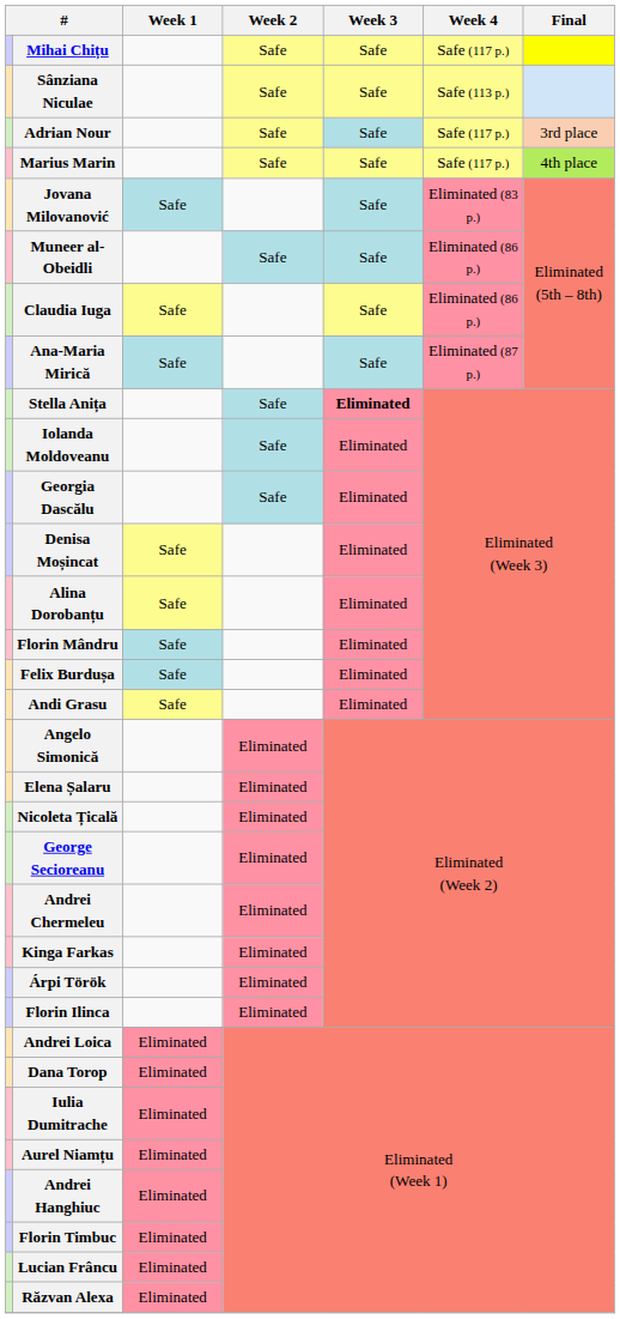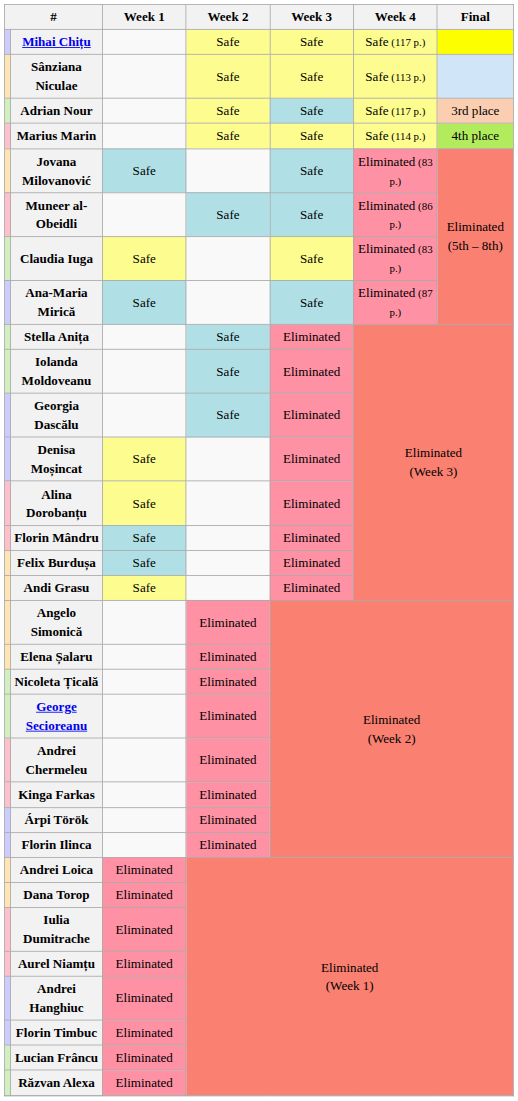 <table class="wikitable" style="font-size:95%;text-align:center;line-height:1.45;width:95%">
 <tr>
 <th colspan="2"  style="width:19%;">#</th>
 <th style="width:16.5%;">Week 1</th>
 <th style="width:16.5%;">Week 2</th>
 <th style="width:16.5%;">Week 3</th>
 <th style="width:16.5%;">Week 4</th>
 <th style="width:16.5%;">Final</th>
 </tr>
 <tr>
 <td bgcolor="#ccf"></td>
 <th><a href='#'>Mihai Chițu</a></th>
 <td></td>
 <td bgcolor="#fdfc8f">Safe</td>
 <td bgcolor="#fdfc8f">Safe</td>
 <td bgcolor="#fdfc8f">Safe<small> (117 p.)</small></td>
 <td bgcolor="#fdff00"></td>
 </tr>
 <tr>
 <td bgcolor="#ffe5b4"></td>
 <th>Sânziana Niculae</th>
 <td></td>
 <td bgcolor="#fdfc8f">Safe</td>
 <td bgcolor="#fdfc8f">Safe</td>
 <td bgcolor="#fdfc8f">Safe<small> (113 p.)</small></td>
 <td bgcolor="#d1e5f8"></td>
 </tr>
 <tr>
 <td bgcolor="#d0f0c0"></td>
 <th>Adrian Nour</th>
 <td></td>
 <td bgcolor="#fdfc8f">Safe</td>
 <td bgcolor="#b0e0e6">Safe</td>
 <td bgcolor="#fdfc8f">Safe<small> (117 p.)</small></td>
 <td bgcolor="#fbceb1">3rd place</td>
 </tr>
 <tr>
 <td bgcolor="#FFC0CB"></td>
 <th>Marius Marin</th>
 <td></td>
 <td bgcolor="#fdfc8f">Safe</td>
 <td bgcolor="#fdfc8f">Safe</td>
-<td bgcolor="#fdfc8f">Safe<small> (117 p.)</small></td>
+<td bgcolor="#fdfc8f">Safe<small> (114 p.)</small></td>
 <td bgcolor="#b2ec5d">4th place</td>
 </tr>
 <tr>
 <td bgcolor="#ffe5b4"></td>
 <th>Jovana Milovanović</th>
 <td bgcolor="#b0e0e6">Safe</td>
 <td></td>
 <td bgcolor="#b0e0e6">Safe</td>
 <td bgcolor="#ff91a4">Eliminated<small> (83 p.)</small></td>
 <td bgcolor="#fa8072" rowspan="4">Eliminated<br>(5th – 8th)</td>
 </tr>
 <tr>
 <td bgcolor="#FFC0CB"></td>
 <th>Muneer al-Obeidli</th>
 <td></td>
 <td bgcolor="#b0e0e6">Safe</td>
 <td bgcolor="#b0e0e6">Safe</td>
 <td bgcolor="#ff91a4">Eliminated<small> (86 p.)</small></td>
 </tr>
 <tr>
 <td bgcolor="#d0f0c0"></td>
 <th>Claudia Iuga</th>
 <td bgcolor="#fdfc8f">Safe</td>
 <td></td>
 <td bgcolor="#fdfc8f">Safe</td>
-<td bgcolor="#ff91a4">Eliminated<small> (86 p.)</small></td>
+<td bgcolor="#ff91a4">Eliminated<small> (83 p.)</small></td>
 </tr>
 <tr>
 <td bgcolor="#ccf"></td>
 <th>Ana-Maria Mirică</th>
 <td bgcolor="#b0e0e6">Safe</td>
 <td></td>
 <td bgcolor="#b0e0e6">Safe</td>
 <td bgcolor="#ff91a4">Eliminated<small> (87 p.)</small></td>
 </tr>
 <tr>
 <td bgcolor="#d0f0c0"></td>
 <th>Stella Anița</th>
 <td></td>
 <td bgcolor="#b0e0e6">Safe</td>
-<td bgcolor="#ff91a4"><strong>Eliminated</strong></td>
+<td bgcolor="#ff91a4">Eliminated</td>
 <td bgcolor="#fa8072" rowspan="8" colspan="2">Eliminated<br>(Week 3)</td>
 </tr>
 <tr>
 <td bgcolor="#d0f0c0"></td>
 <th>Iolanda Moldoveanu</th>
 <td></td>
 <td bgcolor="#b0e0e6">Safe</td>
 <td bgcolor="#ff91a4">Eliminated</td>
 </tr>
 <tr>
 <td bgcolor="#ccf"></td>
 <th>Georgia Dascălu</th>
 <td></td>
 <td bgcolor="#b0e0e6">Safe</td>
 <td bgcolor="#ff91a4">Eliminated</td>
 </tr>
 <tr>
 <td bgcolor="#ccf"></td>
 <th>Denisa Moșincat</th>
 <td bgcolor="#fdfc8f">Safe</td>
 <td></td>
 <td bgcolor="#ff91a4">Eliminated</td>
 </tr>
 <tr>
 <td bgcolor="#FFC0CB"></td>
 <th>Alina Dorobanțu</th>
 <td bgcolor="#fdfc8f">Safe</td>
 <td></td>
 <td bgcolor="#ff91a4">Eliminated</td>
 </tr>
 <tr>
 <td bgcolor="#FFC0CB"></td>
 <th>Florin Mândru</th>
 <td bgcolor="#b0e0e6">Safe</td>
 <td></td>
 <td bgcolor="#ff91a4">Eliminated</td>
 </tr>
 <tr>
 <td bgcolor="#ffe5b4"></td>
 <th>Felix Burdușa</th>
 <td bgcolor="#b0e0e6">Safe</td>
 <td></td>
 <td bgcolor="#ff91a4">Eliminated</td>
 </tr>
 <tr>
 <td bgcolor="#ffe5b4"></td>
 <th>Andi Grasu</th>
 <td bgcolor="#fdfc8f">Safe</td>
 <td></td>
 <td bgcolor="#ff91a4">Eliminated</td>
 </tr>
 <tr>
 <td bgcolor="#ffe5b4"></td>
 <th>Angelo Simonică</th>
 <td></td>
 <td bgcolor="#ff91a4">Eliminated</td>
 <td bgcolor="#fa8072" rowspan="8" colspan="3">Eliminated<br>(Week 2)</td>
 </tr>
 <tr>
 <td bgcolor="#ffe5b4"></td>
 <th>Elena Șalaru</th>
 <td></td>
 <td bgcolor="#ff91a4">Eliminated</td>
 </tr>
 <tr>
 <td bgcolor="#d0f0c0"></td>
 <th>Nicoleta Țicală</th>
 <td></td>
 <td bgcolor="#ff91a4">Eliminated</td>
 </tr>
 <tr>
 <td bgcolor="#d0f0c0"></td>
 <th><a href='#'>George Secioreanu</a></th>
 <td></td>
 <td bgcolor="#ff91a4">Eliminated</td>
 </tr>
 <tr>
 <td bgcolor="#FFC0CB"></td>
 <th>Andrei Chermeleu</th>
 <td></td>
 <td bgcolor="#ff91a4">Eliminated</td>
 </tr>
 <tr>
 <td bgcolor="#FFC0CB"></td>
 <th>Kinga Farkas</th>
 <td></td>
 <td bgcolor="#ff91a4">Eliminated</td>
 </tr>
 <tr>
 <td bgcolor="#ccf"></td>
 <th>Árpi Török</th>
 <td></td>
 <td bgcolor="#ff91a4">Eliminated</td>
 </tr>
 <tr>
 <td bgcolor="#ccf"></td>
 <th>Florin Ilinca</th>
 <td></td>
 <td bgcolor="#ff91a4">Eliminated</td>
 </tr>
 <tr>
 <td bgcolor="#ffe5b4"></td>
 <th>Andrei Loica</th>
 <td bgcolor="#ff91a4">Eliminated</td>
 <td bgcolor="#fa8072" rowspan="8" colspan="4">Eliminated <br>(Week 1)</td>
 </tr>
 <tr>
 <td bgcolor="#ffe5b4"></td>
 <th>Dana Torop</th>
 <td bgcolor="#ff91a4">Eliminated</td>
 </tr>
 <tr>
 <td bgcolor="#FFC0CB"></td>
 <th>Iulia Dumitrache</th>
 <td bgcolor="#ff91a4">Eliminated</td>
 </tr>
 <tr>
 <td bgcolor="#FFC0CB"></td>
 <th>Aurel Niamțu</th>
 <td bgcolor="#ff91a4">Eliminated</td>
 </tr>
 <tr>
 <td bgcolor="#ccf"></td>
 <th>Andrei Hanghiuc</th>
 <td bgcolor="#ff91a4">Eliminated</td>
 </tr>
 <tr>
 <td bgcolor="#ccf"></td>
 <th>Florin Timbuc</th>
 <td bgcolor="#ff91a4">Eliminated</td>
 </tr>
 <tr>
 <td bgcolor="#d0f0c0"></td>
 <th>Lucian Frâncu</th>
 <td bgcolor="#ff91a4">Eliminated</td>
 </tr>
 <tr>
 <td bgcolor="#d0f0c0"></td>
 <th>Răzvan Alexa</th>
 <td bgcolor="#ff91a4">Eliminated</td>
 </tr>
 <tr>
 </tr>
 </table>
